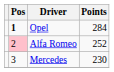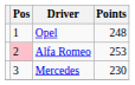 <table class="wikitable" style="font-size: 95%;">
 <tr>
 <th></th>
 <th>Pos</th>
 <th>Driver</th>
 <th>Points</th>
 </tr>
 <tr>
 <td align="left"></td>
-<td><strong>1</strong></td>
+<td>1</td>
 <td> <a href='#'>Opel</a></td>
-<td align="right">284</td>
+<td align="right">248</td>
 </tr>
 <tr>
 <td align="left"></td>
 <td style="background: pink;">2</td>
 <td> <a href='#'>Alfa Romeo</a></td>
-<td align="right">252</td>
+<td align="right">253</td>
 </tr>
 <tr>
 <td align="left"></td>
 <td>3</td>
 <td> <a href='#'>Mercedes</a></td>
 <td align="right">230</td>
 </tr>
 <tr>
 </tr>
 </table>
